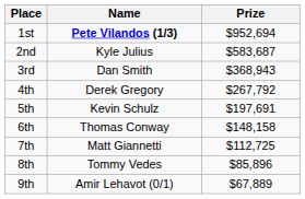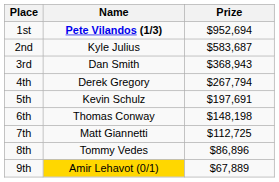 <table class="wikitable">
 <tr>
 <th width="50">Place</th>
 <th width="200">Name</th>
 <th width="125">Prize</th>
 </tr>
 <tr>
 <td align = "center">1st</td>
 <td align = "center"><strong><a href='#'>Pete Vilandos</a> (1/3)</strong></td>
 <td align = "center">$952,694</td>
 </tr>
 <tr>
 <td align = "center">2nd</td>
 <td align = "center">Kyle Julius</td>
 <td align = "center">$583,687</td>
 </tr>
 <tr>
 <td align = "center">3rd</td>
 <td align = "center">Dan Smith</td>
 <td align = "center">$368,943</td>
 </tr>
 <tr>
 <td align = "center">4th</td>
 <td align = "center">Derek Gregory</td>
-<td align = "center">$267,792</td>
+<td align = "center">$267,794</td>
 </tr>
 <tr>
 <td align = "center">5th</td>
 <td align = "center">Kevin Schulz</td>
 <td align = "center">$197,691</td>
 </tr>
 <tr>
 <td align = "center">6th</td>
 <td align = "center">Thomas Conway</td>
-<td align = "center">$148,158</td>
+<td align = "center">$148,198</td>
 </tr>
 <tr>
 <td align = "center">7th</td>
 <td align = "center">Matt Giannetti</td>
 <td align = "center">$112,725</td>
 </tr>
 <tr>
 <td align = "center">8th</td>
 <td align = "center">Tommy Vedes</td>
-<td align = "center">$85,896</td>
+<td align = "center">$86,896</td>
 </tr>
 <tr>
 <td align = "center">9th</td>
-<td align = "center">Amir Lehavot (0/1)</td>
+<td align = "center" style="background: gold;">Amir Lehavot (0/1)</td>
 <td align = "center">$67,889</td>
 </tr>
 </table>
